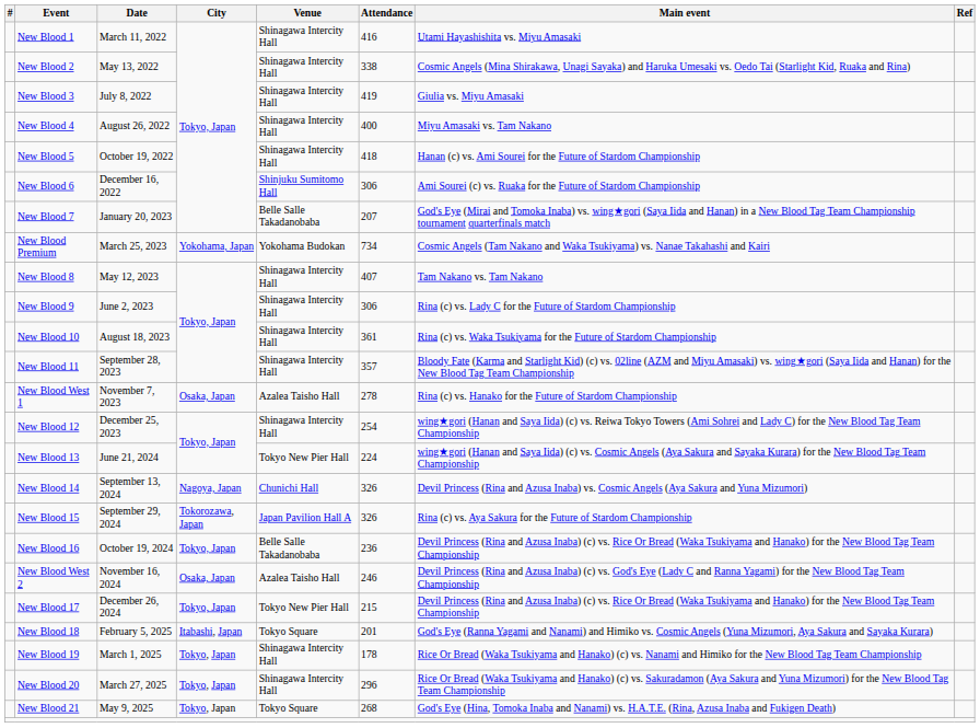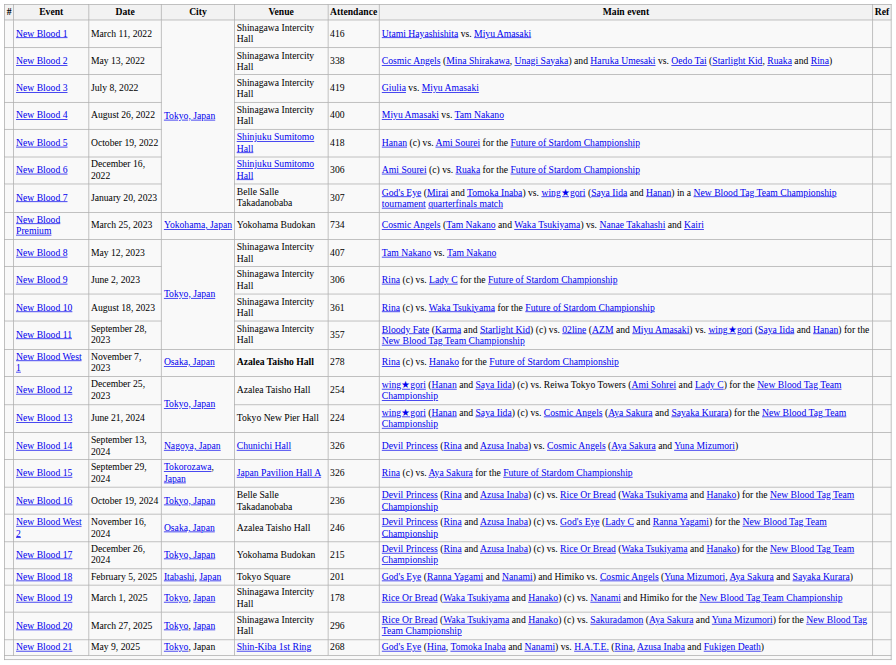 <table class="wikitable sortable" style="font-size:85%; align="center">
 <tr>
 <th>#</th>
 <th>Event</th>
 <th>Date</th>
 <th>City</th>
 <th>Venue</th>
 <th>Attendance</th>
 <th>Main event</th>
 <th>Ref</th>
 </tr>
 <tr>
 <td></td>
 <td><a href='#'>New Blood 1</a></td>
 <td>March 11, 2022</td>
 <td rowspan=7><a href='#'>Tokyo, Japan</a></td>
 <td>Shinagawa Intercity Hall</td>
 <td>416</td>
 <td><a href='#'>Utami Hayashishita</a> vs. <a href='#'>Miyu Amasaki</a></td>
 <td></td>
 </tr>
 <tr>
 <td></td>
 <td><a href='#'>New Blood 2</a></td>
 <td>May 13, 2022</td>
 <td>Shinagawa Intercity Hall</td>
 <td>338</td>
 <td><a href='#'>Cosmic Angels</a> (<a href='#'>Mina Shirakawa</a>, <a href='#'>Unagi Sayaka</a>) and <a href='#'>Haruka Umesaki</a> vs. <a href='#'>Oedo Tai</a> (<a href='#'>Starlight Kid</a>, <a href='#'>Ruaka</a> and <a href='#'>Rina</a>)</td>
 <td></td>
 </tr>
 <tr>
 <td></td>
 <td><a href='#'>New Blood 3</a></td>
 <td>July 8, 2022</td>
 <td>Shinagawa Intercity Hall</td>
 <td>419</td>
 <td><a href='#'>Giulia</a> vs. <a href='#'>Miyu Amasaki</a></td>
 <td></td>
 </tr>
 <tr>
 <td></td>
 <td><a href='#'>New Blood 4</a></td>
 <td>August 26, 2022</td>
 <td>Shinagawa Intercity Hall</td>
 <td>400</td>
 <td><a href='#'>Miyu Amasaki</a> vs. <a href='#'>Tam Nakano</a></td>
 <td></td>
 </tr>
 <tr>
 <td></td>
 <td><a href='#'>New Blood 5</a></td>
 <td>October 19, 2022</td>
-<td>Shinagawa Intercity Hall</td>
+<td><a href='#'>Shinjuku Sumitomo Hall</a></td>
 <td>418</td>
 <td><a href='#'>Hanan</a> (c) vs. <a href='#'>Ami Sourei</a> for the <a href='#'>Future of Stardom Championship</a></td>
 <td></td>
 </tr>
 <tr>
 <td></td>
 <td><a href='#'>New Blood 6</a></td>
 <td>December 16, 2022</td>
 <td><a href='#'>Shinjuku Sumitomo Hall</a></td>
 <td>306</td>
 <td><a href='#'>Ami Sourei</a> (c) vs. <a href='#'>Ruaka</a> for the <a href='#'>Future of Stardom Championship</a></td>
 <td></td>
 </tr>
 <tr>
 <td></td>
 <td><a href='#'>New Blood 7</a></td>
 <td>January 20, 2023</td>
 <td>Belle Salle Takadanobaba</td>
-<td>207</td>
+<td>307</td>
 <td><a href='#'>God's Eye</a> (<a href='#'>Mirai</a> and <a href='#'>Tomoka Inaba</a>) vs. <a href='#'>wing★gori</a> (<a href='#'>Saya Iida</a> and <a href='#'>Hanan</a>) in a <a href='#'>New Blood Tag Team Championship tournament</a> <a href='#'>quarterfinals match</a></td>
 <td></td>
 </tr>
 <tr>
 <td></td>
 <td><a href='#'>New Blood Premium</a></td>
 <td>March 25, 2023</td>
 <td><a href='#'>Yokohama, Japan</a></td>
 <td>Yokohama Budokan</td>
 <td>734</td>
 <td><a href='#'>Cosmic Angels</a> (<a href='#'>Tam Nakano</a> and <a href='#'>Waka Tsukiyama</a>) vs. <a href='#'>Nanae Takahashi</a> and <a href='#'>Kairi</a></td>
 <td></td>
 </tr>
 <tr>
 <td></td>
 <td><a href='#'>New Blood 8</a></td>
 <td>May 12, 2023</td>
 <td rowspan=4><a href='#'>Tokyo, Japan</a></td>
 <td>Shinagawa Intercity Hall</td>
 <td>407</td>
 <td><a href='#'>Tam Nakano</a> vs. <a href='#'>Tam Nakano</a></td>
 <td></td>
 </tr>
 <tr>
 <td></td>
 <td><a href='#'>New Blood 9</a></td>
 <td>June 2, 2023</td>
 <td>Shinagawa Intercity Hall</td>
 <td>306</td>
 <td><a href='#'>Rina</a> (c) vs. <a href='#'>Lady C</a> for the <a href='#'>Future of Stardom Championship</a></td>
 <td></td>
 </tr>
 <tr>
 <td></td>
 <td><a href='#'>New Blood 10</a></td>
 <td>August 18, 2023</td>
 <td>Shinagawa Intercity Hall</td>
 <td>361</td>
 <td><a href='#'>Rina</a> (c) vs. <a href='#'>Waka Tsukiyama</a> for the <a href='#'>Future of Stardom Championship</a></td>
 <td></td>
 </tr>
 <tr>
 <td></td>
 <td><a href='#'>New Blood 11</a></td>
 <td>September 28, 2023</td>
 <td>Shinagawa Intercity Hall</td>
 <td>357</td>
 <td><a href='#'>Bloody Fate</a> (<a href='#'>Karma</a> and <a href='#'>Starlight Kid</a>) (c) vs. <a href='#'>02line</a> (<a href='#'>AZM</a> and <a href='#'>Miyu Amasaki</a>) vs. <a href='#'>wing★gori</a> (<a href='#'>Saya Iida</a> and <a href='#'>Hanan</a>) for the <a href='#'>New Blood Tag Team Championship</a></td>
 <td></td>
 </tr>
 <tr>
 <td></td>
 <td><a href='#'>New Blood West 1</a></td>
 <td>November 7, 2023</td>
 <td><a href='#'>Osaka, Japan</a></td>
-<td>Azalea Taisho Hall</td>
+<td><strong>Azalea Taisho Hall</strong></td>
 <td>278</td>
 <td><a href='#'>Rina</a> (c) vs. <a href='#'>Hanako</a> for the <a href='#'>Future of Stardom Championship</a></td>
 <td></td>
 </tr>
 <tr>
 <td></td>
 <td><a href='#'>New Blood 12</a></td>
 <td>December 25, 2023</td>
 <td rowspan=2><a href='#'>Tokyo, Japan</a></td>
-<td>Shinagawa Intercity Hall</td>
+<td>Azalea Taisho Hall</td>
 <td>254</td>
 <td><a href='#'>wing★gori</a> (<a href='#'>Hanan</a> and <a href='#'>Saya Iida</a>) (c) vs. Reiwa Tokyo Towers (<a href='#'>Ami Sohrei</a> and <a href='#'>Lady C</a>) for the <a href='#'>New Blood Tag Team Championship</a></td>
 <td></td>
 </tr>
 <tr>
 <td></td>
 <td><a href='#'>New Blood 13</a></td>
 <td>June 21, 2024</td>
 <td>Tokyo New Pier Hall</td>
 <td>224</td>
 <td><a href='#'>wing★gori</a> (<a href='#'>Hanan</a> and <a href='#'>Saya Iida</a>) (c) vs. <a href='#'>Cosmic Angels</a> (<a href='#'>Aya Sakura</a> and <a href='#'>Sayaka Kurara</a>) for the <a href='#'>New Blood Tag Team Championship</a></td>
 <td></td>
 </tr>
 <tr>
 <td></td>
 <td><a href='#'>New Blood 14</a></td>
 <td>September 13, 2024</td>
 <td><a href='#'>Nagoya, Japan</a></td>
 <td><a href='#'>Chunichi Hall</a></td>
 <td>326</td>
 <td><a href='#'>Devil Princess</a> (<a href='#'>Rina</a> and <a href='#'>Azusa Inaba</a>) vs. <a href='#'>Cosmic Angels</a> (<a href='#'>Aya Sakura</a> and <a href='#'>Yuna Mizumori</a>)</td>
 <td></td>
 </tr>
 <tr>
 <td></td>
 <td><a href='#'>New Blood 15</a></td>
 <td>September 29, 2024</td>
 <td><a href='#'>Tokorozawa</a>, <a href='#'>Japan</a></td>
 <td><a href='#'>Japan Pavilion Hall A</a></td>
 <td>326</td>
 <td><a href='#'>Rina</a> (c) vs. <a href='#'>Aya Sakura</a> for the <a href='#'>Future of Stardom Championship</a></td>
 <td></td>
 </tr>
 <tr>
 <td></td>
 <td><a href='#'>New Blood 16</a></td>
 <td>October 19, 2024</td>
 <td><a href='#'>Tokyo, Japan</a></td>
 <td>Belle Salle Takadanobaba</td>
 <td>236</td>
 <td><a href='#'>Devil Princess</a> (<a href='#'>Rina</a> and <a href='#'>Azusa Inaba</a>) (c) vs. <a href='#'>Rice Or Bread</a> (<a href='#'>Waka Tsukiyama</a> and <a href='#'>Hanako</a>) for the <a href='#'>New Blood Tag Team Championship</a></td>
 <td></td>
 </tr>
 <tr>
 <td></td>
 <td><a href='#'>New Blood West 2</a></td>
 <td>November 16, 2024</td>
 <td><a href='#'>Osaka, Japan</a></td>
 <td>Azalea Taisho Hall</td>
 <td>246</td>
 <td><a href='#'>Devil Princess</a> (<a href='#'>Rina</a> and <a href='#'>Azusa Inaba</a>) (c) vs. <a href='#'>God's Eye</a> (<a href='#'>Lady C</a> and <a href='#'>Ranna Yagami</a>) for the <a href='#'>New Blood Tag Team Championship</a></td>
 <td></td>
 </tr>
 <tr>
 <td></td>
 <td><a href='#'>New Blood 17</a></td>
 <td>December 26, 2024</td>
 <td><a href='#'>Tokyo, Japan</a></td>
-<td>Tokyo New Pier Hall</td>
+<td>Yokohama Budokan</td>
 <td>215</td>
 <td><a href='#'>Devil Princess</a> (<a href='#'>Rina</a> and <a href='#'>Azusa Inaba</a>) (c) vs. <a href='#'>Rice Or Bread</a> (<a href='#'>Waka Tsukiyama</a> and <a href='#'>Hanako</a>) for the <a href='#'>New Blood Tag Team Championship</a></td>
 <td></td>
 </tr>
 <tr>
 <td></td>
 <td><a href='#'>New Blood 18</a></td>
 <td>February 5, 2025</td>
 <td><a href='#'>Itabashi</a>, <a href='#'>Japan</a></td>
 <td>Tokyo Square</td>
 <td>201</td>
 <td><a href='#'>God's Eye</a> (<a href='#'>Ranna Yagami</a> and <a href='#'>Nanami</a>) and Himiko vs. <a href='#'>Cosmic Angels</a> (<a href='#'>Yuna Mizumori</a>, <a href='#'>Aya Sakura</a> and <a href='#'>Sayaka Kurara</a>)</td>
 <td></td>
 </tr>
 <tr>
 <td></td>
 <td><a href='#'>New Blood 19</a></td>
 <td>March 1, 2025</td>
 <td><a href='#'>Tokyo</a>, <a href='#'>Japan</a></td>
 <td>Shinagawa Intercity Hall</td>
 <td>178</td>
 <td><a href='#'>Rice Or Bread</a> (<a href='#'>Waka Tsukiyama</a> and <a href='#'>Hanako</a>) (c) vs. <a href='#'>Nanami</a> and Himiko for the <a href='#'>New Blood Tag Team Championship</a></td>
 <td></td>
 </tr>
 <tr>
 <td></td>
 <td><a href='#'>New Blood 20</a></td>
 <td>March 27, 2025</td>
 <td><a href='#'>Tokyo</a>, <a href='#'>Japan</a></td>
 <td>Shinagawa Intercity Hall</td>
 <td>296</td>
 <td><a href='#'>Rice Or Bread</a> (<a href='#'>Waka Tsukiyama</a> and <a href='#'>Hanako</a>) (c) vs. <a href='#'>Sakuradamon</a> (<a href='#'>Aya Sakura</a> and <a href='#'>Yuna Mizumori</a>) for the <a href='#'>New Blood Tag Team Championship</a></td>
 <td></td>
 </tr>
 <tr>
 <td></td>
 <td><a href='#'>New Blood 21</a></td>
 <td>May 9, 2025</td>
 <td><a href='#'>Tokyo</a>, Japan</td>
-<td>Tokyo Square</td>
+<td><a href='#'>Shin-Kiba 1st Ring</a></td>
 <td>268</td>
 <td><a href='#'>God's Eye</a> (<a href='#'>Hina</a>, <a href='#'>Tomoka Inaba</a> and <a href='#'>Nanami</a>) vs. <a href='#'>H.A.T.E.</a> (<a href='#'>Rina</a>, <a href='#'>Azusa Inaba</a> and <a href='#'>Fukigen Death</a>)</td>
 <td></td>
 </tr>
 <tr>
 <td colspan="10"></td>
 </tr>
 </table>
